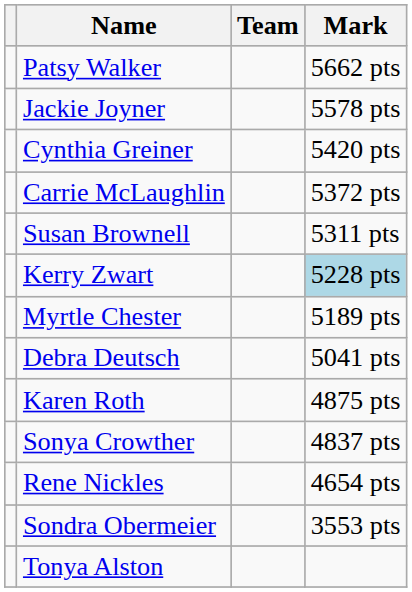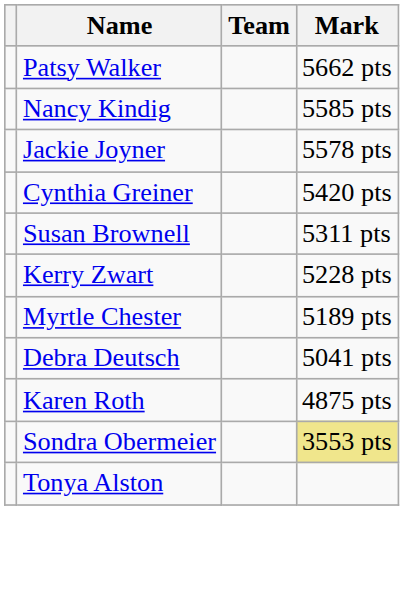 <table class=wikitable>
 <tr>
 <th></th>
 <th>Name</th>
 <th>Team</th>
 <th>Mark</th>
 </tr>
 <tr>
 <td></td>
 <td><a href='#'>Patsy Walker</a></td>
 <td></td>
 <td>5662 pts</td>
 </tr>
 <tr>
 <td></td>
+<td><a href='#'>Nancy Kindig</a></td>
+<td></td>
+<td>5585 pts</td>
+</tr>
+<tr>
+<td></td>
 <td><a href='#'>Jackie Joyner</a></td>
 <td></td>
 <td>5578 pts</td>
 </tr>
 <tr>
 <td></td>
 <td><a href='#'>Cynthia Greiner</a></td>
 <td></td>
 <td>5420 pts</td>
 </tr>
 <tr>
 <td></td>
-<td><a href='#'>Carrie McLaughlin</a></td>
-<td></td>
-<td>5372 pts</td>
-</tr>
-<tr>
-<td></td>
 <td><a href='#'>Susan Brownell</a></td>
 <td></td>
 <td>5311 pts</td>
 </tr>
 <tr>
 <td></td>
 <td><a href='#'>Kerry Zwart</a></td>
 <td></td>
-<td style="background: lightblue;">5228 pts</td>
+<td>5228 pts</td>
 </tr>
 <tr>
 <td></td>
 <td><a href='#'>Myrtle Chester</a></td>
 <td></td>
 <td>5189 pts</td>
 </tr>
 <tr>
 <td></td>
 <td><a href='#'>Debra Deutsch</a></td>
 <td></td>
 <td>5041 pts</td>
 </tr>
 <tr>
 <td></td>
 <td><a href='#'>Karen Roth</a></td>
 <td></td>
 <td>4875 pts</td>
 </tr>
 <tr>
 <td></td>
-<td><a href='#'>Sonya Crowther</a></td>
-<td></td>
-<td>4837 pts</td>
-</tr>
-<tr>
-<td></td>
-<td><a href='#'>Rene Nickles</a></td>
-<td></td>
-<td>4654 pts</td>
-</tr>
-<tr>
-<td></td>
 <td><a href='#'>Sondra Obermeier</a></td>
 <td></td>
-<td>3553 pts</td>
+<td style="background: khaki;">3553 pts</td>
 </tr>
 <tr>
 <td></td>
 <td><a href='#'>Tonya Alston</a></td>
 <td></td>
 <td></td>
 </tr>
 </table>
